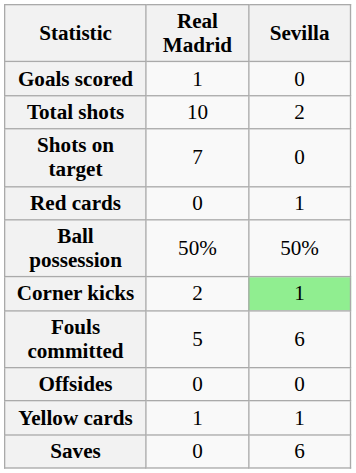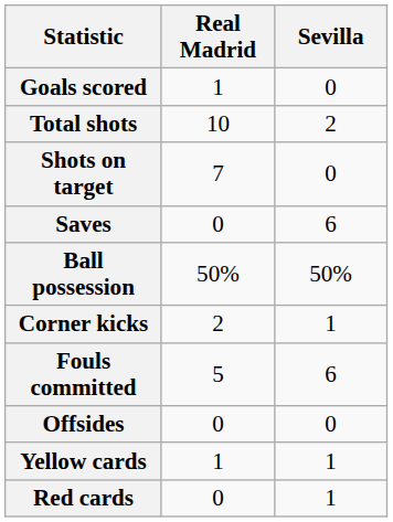 <table class="wikitable plainrowheaders" style="text-align:center">
 <tr>
 <th scope="col" style="width:100px">Statistic</th>
 <th scope="col" style="width:70px">Real Madrid</th>
 <th scope="col" style="width:70px">Sevilla</th>
 </tr>
 <tr>
 <th scope=row>Goals scored</th>
 <td>1</td>
 <td>0</td>
 </tr>
 <tr>
 <th scope=row>Total shots</th>
 <td>10</td>
 <td>2</td>
 </tr>
 <tr>
 <th scope=row>Shots on target</th>
 <td>7</td>
 <td>0</td>
 </tr>
 <tr>
-<th scope=row>Red cards</th>
+<th scope=row>Saves</th>
 <td>0</td>
-<td>1</td>
+<td>6</td>
 </tr>
 <tr>
 <th scope=row>Ball possession</th>
 <td>50%</td>
 <td>50%</td>
 </tr>
 <tr>
 <th scope=row>Corner kicks</th>
 <td>2</td>
-<td style="background: lightgreen;">1</td>
+<td>1</td>
 </tr>
 <tr>
 <th scope=row>Fouls committed</th>
 <td>5</td>
 <td>6</td>
 </tr>
 <tr>
 <th scope=row>Offsides</th>
 <td>0</td>
 <td>0</td>
 </tr>
 <tr>
 <th scope=row>Yellow cards</th>
 <td>1</td>
 <td>1</td>
 </tr>
 <tr>
-<th scope=row>Saves</th>
+<th scope=row>Red cards</th>
 <td>0</td>
-<td>6</td>
+<td>1</td>
 </tr>
 </table>
